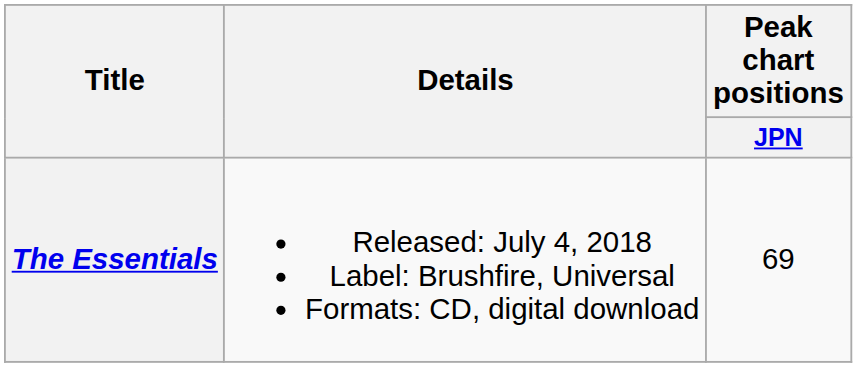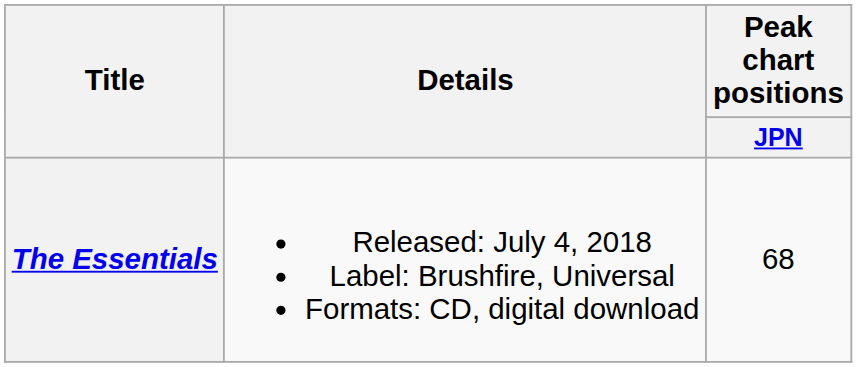 <table class="wikitable plainrowheaders" style="text-align:center;">
 <tr>
 <th scope="col" rowspan="2">Title</th>
 <th scope="col" rowspan="2">Details</th>
 <th>Peak<br>chart<br>positions</th>
 </tr>
 <tr>
 <th style="width:2.5em;font-size:85%"><a href='#'>JPN</a><br></th>
 </tr>
 <tr>
 <th scope=row><em><a href='#'>The Essentials</a></em></th>
 <td><br><ul><li>Released: July 4, 2018</li><li>Label: Brushfire, Universal</li><li>Formats: CD, digital download</li></ul></td>
-<td>69</td>
+<td>68</td>
 </tr>
 </table>
